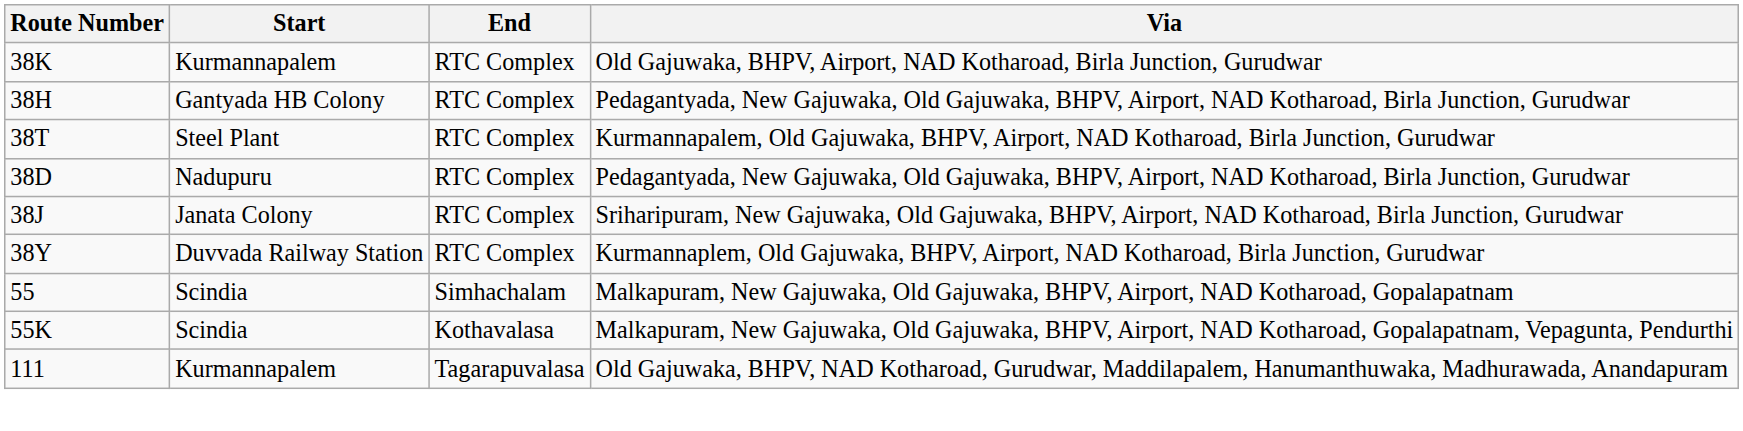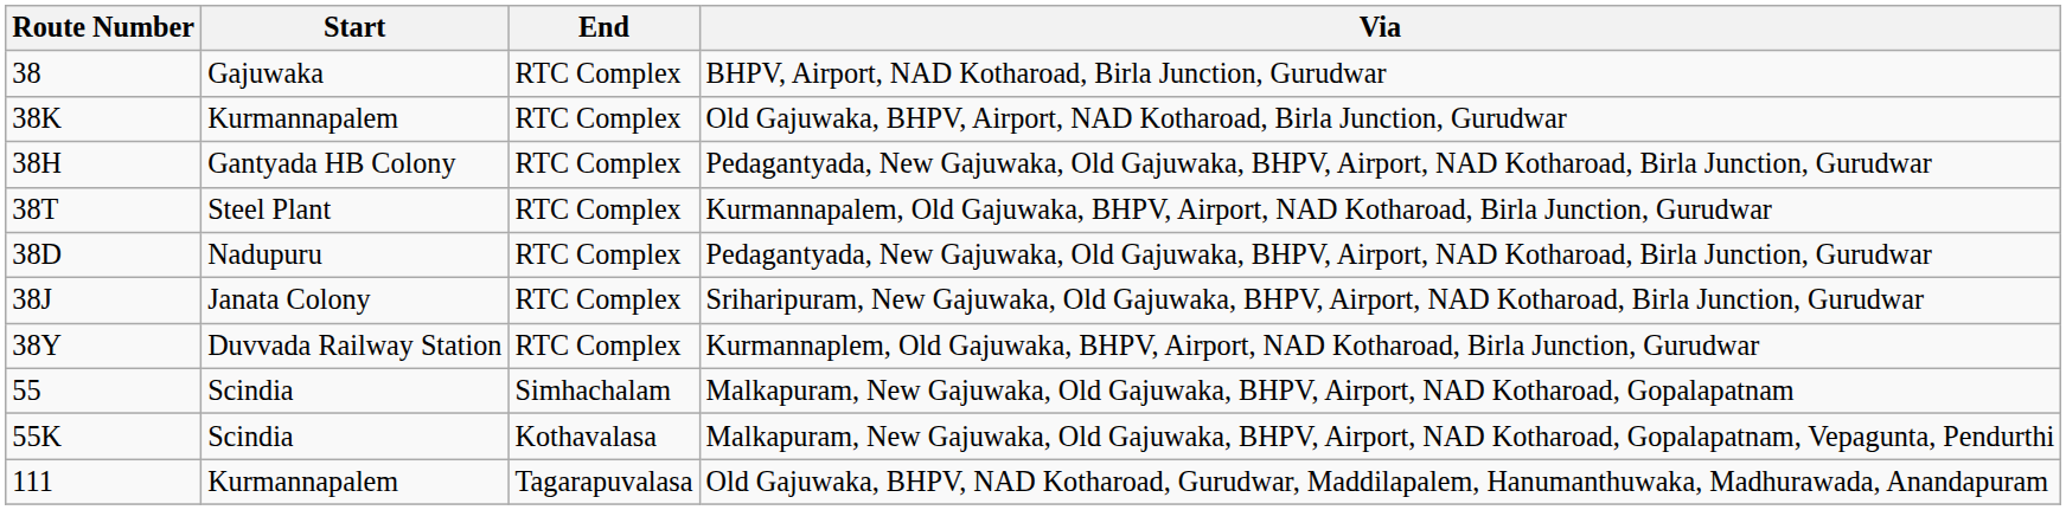 <table class="sortable wikitable">
 <tr>
 <th>Route Number</th>
 <th>Start</th>
 <th>End</th>
 <th>Via</th>
+</tr>
+<tr>
+<td>38</td>
+<td>Gajuwaka</td>
+<td>RTC Complex</td>
+<td>BHPV, Airport, NAD Kotharoad, Birla Junction, Gurudwar</td>
 </tr>
 <tr>
 <td>38K</td>
 <td>Kurmannapalem</td>
 <td>RTC Complex</td>
 <td>Old Gajuwaka, BHPV, Airport, NAD Kotharoad, Birla Junction, Gurudwar</td>
 </tr>
 <tr>
 <td>38H</td>
 <td>Gantyada HB Colony</td>
 <td>RTC Complex</td>
 <td>Pedagantyada, New Gajuwaka, Old Gajuwaka, BHPV, Airport, NAD Kotharoad, Birla Junction, Gurudwar</td>
 </tr>
 <tr>
 <td>38T</td>
 <td>Steel Plant</td>
 <td>RTC Complex</td>
 <td>Kurmannapalem, Old Gajuwaka, BHPV, Airport, NAD Kotharoad, Birla Junction, Gurudwar</td>
 </tr>
 <tr>
 <td>38D</td>
 <td>Nadupuru</td>
 <td>RTC Complex</td>
 <td>Pedagantyada, New Gajuwaka, Old Gajuwaka, BHPV, Airport, NAD Kotharoad, Birla Junction, Gurudwar</td>
 </tr>
 <tr>
 <td>38J</td>
 <td>Janata Colony</td>
 <td>RTC Complex</td>
 <td>Sriharipuram, New Gajuwaka, Old Gajuwaka, BHPV, Airport, NAD Kotharoad, Birla Junction, Gurudwar</td>
 </tr>
 <tr>
 <td>38Y</td>
 <td>Duvvada Railway Station</td>
 <td>RTC Complex</td>
 <td>Kurmannaplem, Old Gajuwaka, BHPV, Airport, NAD Kotharoad, Birla Junction, Gurudwar</td>
 </tr>
 <tr>
 <td>55</td>
 <td>Scindia</td>
 <td>Simhachalam</td>
 <td>Malkapuram, New Gajuwaka, Old Gajuwaka, BHPV, Airport, NAD Kotharoad, Gopalapatnam</td>
 </tr>
 <tr>
 <td>55K</td>
 <td>Scindia</td>
 <td>Kothavalasa</td>
 <td>Malkapuram, New Gajuwaka, Old Gajuwaka, BHPV, Airport, NAD Kotharoad, Gopalapatnam, Vepagunta, Pendurthi</td>
 </tr>
 <tr>
 <td>111</td>
 <td>Kurmannapalem</td>
 <td>Tagarapuvalasa</td>
 <td>Old Gajuwaka, BHPV, NAD Kotharoad, Gurudwar, Maddilapalem, Hanumanthuwaka, Madhurawada, Anandapuram</td>
 </tr>
 </table>
